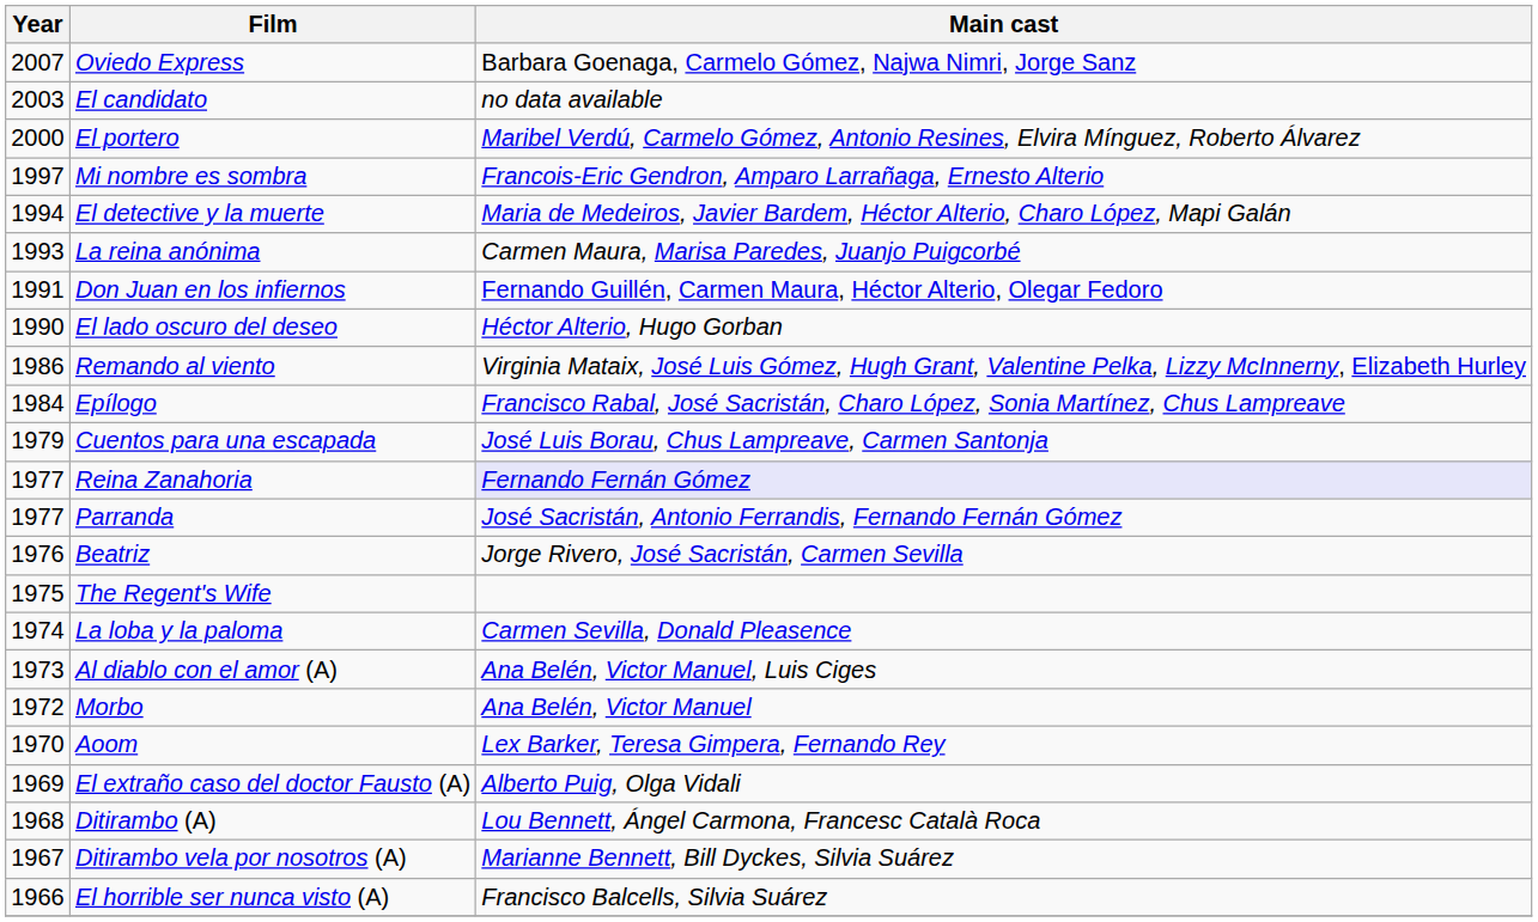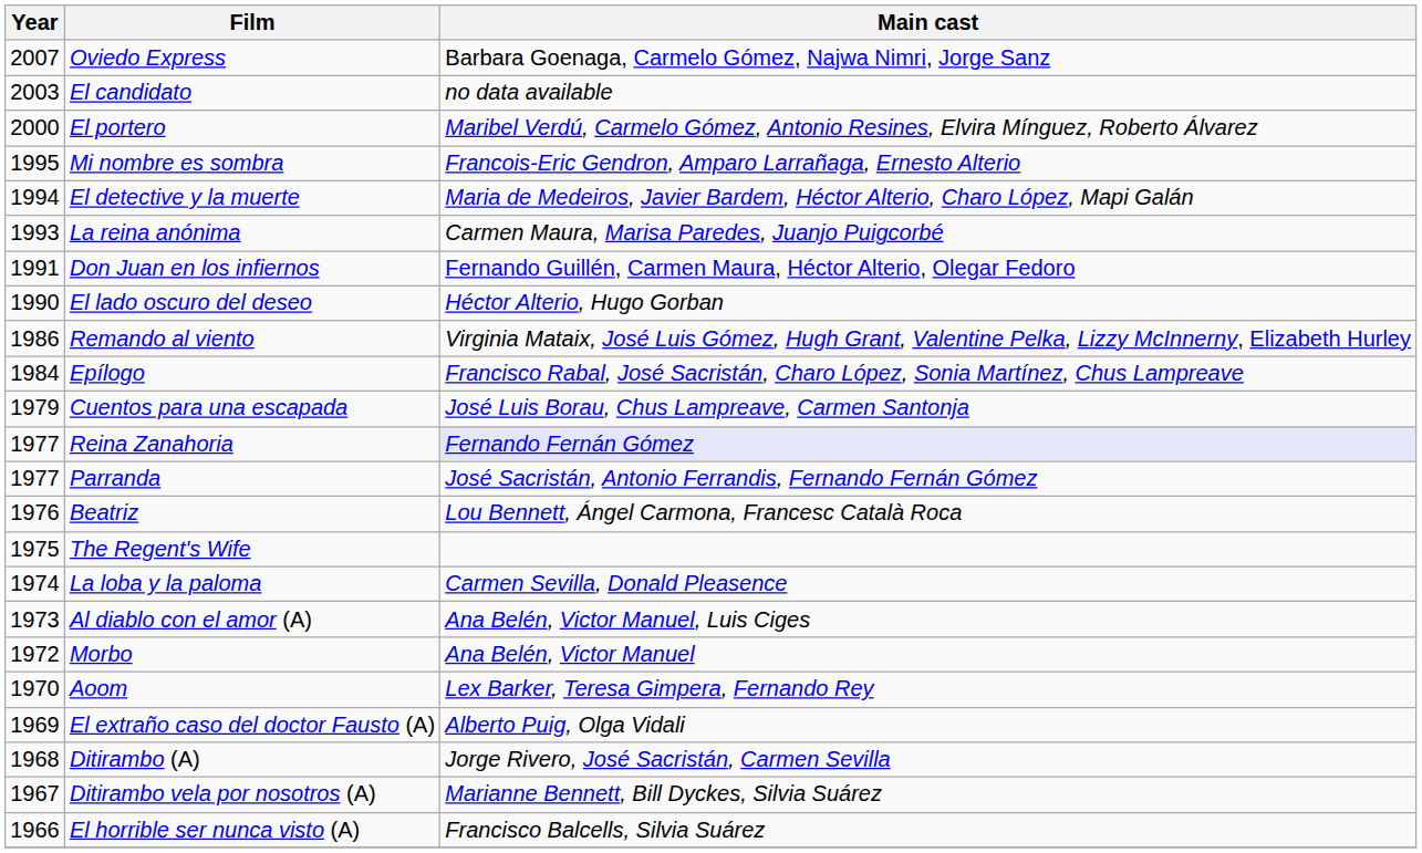 <table class="wikitable">
 <tr>
 <th>Year</th>
 <th>Film</th>
 <th>Main cast</th>
 </tr>
 <tr>
 <td>2007</td>
 <td><em><a href='#'>Oviedo Express</a></em></td>
 <td>Barbara Goenaga, <a href='#'>Carmelo Gómez</a>, <a href='#'>Najwa Nimri</a>, <a href='#'>Jorge Sanz</a></td>
 </tr>
 <tr>
 <td>2003</td>
 <td><em><a href='#'>El candidato</a></em></td>
 <td><em>no data available</em></td>
 </tr>
 <tr>
 <td>2000</td>
 <td><em><a href='#'>El portero</a></em></td>
 <td><em><a href='#'>Maribel Verdú</a>, <a href='#'>Carmelo Gómez</a>, <a href='#'>Antonio Resines</a>, Elvira Mínguez, Roberto Álvarez</em></td>
 </tr>
 <tr>
-<td>1997</td>
+<td>1995</td>
 <td><em><a href='#'>Mi nombre es sombra</a></em></td>
 <td><em><a href='#'>Francois-Eric Gendron</a>, <a href='#'>Amparo Larrañaga</a>, <a href='#'>Ernesto Alterio</a></em></td>
 </tr>
 <tr>
 <td>1994</td>
 <td><em><a href='#'>El detective y la muerte</a></em></td>
 <td><em><a href='#'>Maria de Medeiros</a>, <a href='#'>Javier Bardem</a>, <a href='#'>Héctor Alterio</a>, <a href='#'>Charo López</a>, Mapi Galán</em></td>
 </tr>
 <tr>
 <td>1993</td>
 <td><em><a href='#'>La reina anónima</a></em></td>
 <td><em>Carmen Maura, <a href='#'>Marisa Paredes</a>, <a href='#'>Juanjo Puigcorbé</a></em></td>
 </tr>
 <tr>
 <td>1991</td>
 <td><em><a href='#'>Don Juan en los infiernos</a></em></td>
 <td><a href='#'>Fernando Guillén</a>, <a href='#'>Carmen Maura</a>, <a href='#'>Héctor Alterio</a>, <a href='#'>Olegar Fedoro</a></td>
 </tr>
 <tr>
 <td>1990</td>
 <td><em><a href='#'>El lado oscuro del deseo</a></em></td>
 <td><em><a href='#'>Héctor Alterio</a>, Hugo Gorban</em></td>
 </tr>
 <tr>
 <td>1986</td>
 <td><em><a href='#'>Remando al viento</a></em></td>
 <td><em>Virginia Mataix, <a href='#'>José Luis Gómez</a>, <a href='#'>Hugh Grant</a>, <a href='#'>Valentine Pelka</a>, <a href='#'>Lizzy McInnerny</a></em>, <a href='#'>Elizabeth Hurley</a></td>
 </tr>
 <tr>
 <td>1984</td>
 <td><em><a href='#'>Epílogo</a></em></td>
 <td><em><a href='#'>Francisco Rabal</a>, <a href='#'>José Sacristán</a>, <a href='#'>Charo López</a>, <a href='#'>Sonia Martínez</a>, <a href='#'>Chus Lampreave</a></em></td>
 </tr>
 <tr>
 <td>1979</td>
 <td><em><a href='#'>Cuentos para una escapada</a></em></td>
 <td><em><a href='#'>José Luis Borau</a>, <a href='#'>Chus Lampreave</a>, <a href='#'>Carmen Santonja</a></em></td>
 </tr>
 <tr>
 <td>1977</td>
 <td><em><a href='#'>Reina Zanahoria</a></em></td>
 <td style="background: lavender;"><em><a href='#'>Fernando Fernán Gómez</a></em></td>
 </tr>
 <tr>
 <td>1977</td>
 <td><em><a href='#'>Parranda</a></em></td>
 <td><em><a href='#'>José Sacristán</a>, <a href='#'>Antonio Ferrandis</a>, <a href='#'>Fernando Fernán Gómez</a></em></td>
 </tr>
 <tr>
 <td>1976</td>
 <td><em><a href='#'>Beatriz</a></em></td>
-<td><em>Jorge Rivero, <a href='#'>José Sacristán</a>, <a href='#'>Carmen Sevilla</a></em></td>
+<td><em><a href='#'>Lou Bennett</a>, Ángel Carmona, Francesc Català Roca</em></td>
 </tr>
 <tr>
 <td>1975</td>
 <td><em><a href='#'>The Regent's Wife</a></em></td>
 <td></td>
 </tr>
 <tr>
 <td>1974</td>
 <td><em><a href='#'>La loba y la paloma</a></em></td>
 <td><em><a href='#'>Carmen Sevilla</a>, <a href='#'>Donald Pleasence</a></em></td>
 </tr>
 <tr>
 <td>1973</td>
 <td><em><a href='#'>Al diablo con el amor</a></em> (A)</td>
 <td><em><a href='#'>Ana Belén</a>, <a href='#'>Victor Manuel</a>, Luis Ciges</em></td>
 </tr>
 <tr>
 <td>1972</td>
 <td><em><a href='#'>Morbo</a></em></td>
 <td><em><a href='#'>Ana Belén</a>, <a href='#'>Victor Manuel</a></em></td>
 </tr>
 <tr>
 <td>1970</td>
 <td><em><a href='#'>Aoom</a></em></td>
 <td><em><a href='#'>Lex Barker</a>, <a href='#'>Teresa Gimpera</a>, <a href='#'>Fernando Rey</a></em></td>
 </tr>
 <tr>
 <td>1969</td>
 <td><em><a href='#'>El extraño caso del doctor Fausto</a></em> (A)</td>
 <td><em><a href='#'>Alberto Puig</a>, Olga Vidali</em></td>
 </tr>
 <tr>
 <td>1968</td>
 <td><em><a href='#'>Ditirambo</a></em> (A)</td>
-<td><em><a href='#'>Lou Bennett</a>, Ángel Carmona, Francesc Català Roca</em></td>
+<td><em>Jorge Rivero, <a href='#'>José Sacristán</a>, <a href='#'>Carmen Sevilla</a></em></td>
 </tr>
 <tr>
 <td>1967</td>
 <td><em><a href='#'>Ditirambo vela por nosotros</a></em> (A)</td>
 <td><em><a href='#'>Marianne Bennett</a>, Bill Dyckes, Silvia Suárez</em></td>
 </tr>
 <tr>
 <td>1966</td>
 <td><em><a href='#'>El horrible ser nunca visto</a></em> (A)</td>
 <td><em>Francisco Balcells, Silvia Suárez</em></td>
 </tr>
 <tr>
 </tr>
 </table>
